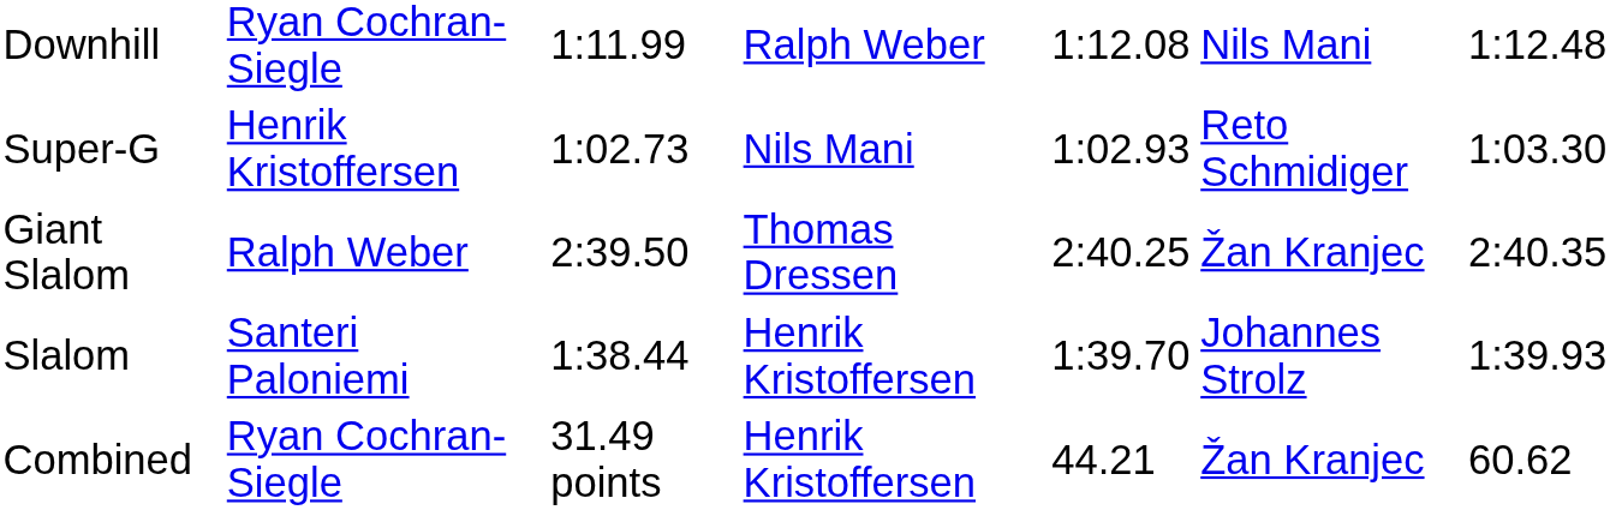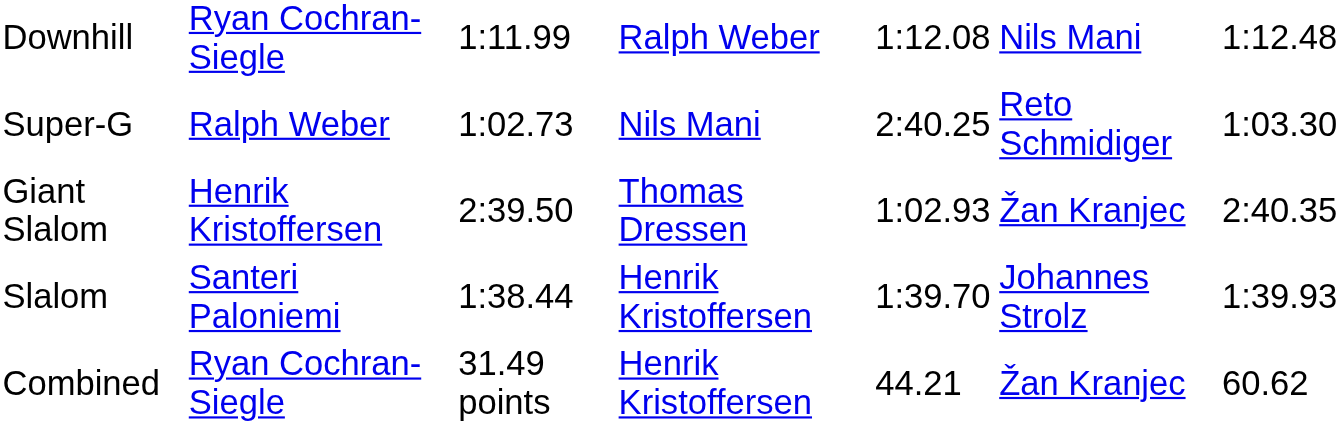 <table>
 <tr>
 <td>Downhill</td>
 <td><a href='#'>Ryan Cochran-Siegle</a><br></td>
 <td>1:11.99</td>
 <td><a href='#'>Ralph Weber</a><br></td>
 <td>1:12.08</td>
 <td><a href='#'>Nils Mani</a><br></td>
 <td>1:12.48</td>
 </tr>
 <tr>
 <td>Super-G</td>
-<td><a href='#'>Henrik Kristoffersen</a><br></td>
+<td><a href='#'>Ralph Weber</a><br></td>
 <td>1:02.73</td>
 <td><a href='#'>Nils Mani</a><br></td>
-<td>1:02.93</td>
+<td>2:40.25</td>
 <td><a href='#'>Reto Schmidiger</a><br></td>
 <td>1:03.30</td>
 </tr>
 <tr>
 <td>Giant Slalom</td>
-<td><a href='#'>Ralph Weber</a><br></td>
+<td><a href='#'>Henrik Kristoffersen</a><br></td>
 <td>2:39.50</td>
 <td><a href='#'>Thomas Dressen</a><br></td>
-<td>2:40.25</td>
+<td>1:02.93</td>
 <td><a href='#'>Žan Kranjec</a><br></td>
 <td>2:40.35</td>
 </tr>
 <tr>
 <td>Slalom</td>
 <td><a href='#'>Santeri Paloniemi</a><br></td>
 <td>1:38.44</td>
 <td><a href='#'>Henrik Kristoffersen</a><br></td>
 <td>1:39.70</td>
 <td><a href='#'>Johannes Strolz</a><br></td>
 <td>1:39.93</td>
 </tr>
 <tr>
 <td>Combined</td>
 <td><a href='#'>Ryan Cochran-Siegle</a><br></td>
 <td>31.49 points</td>
 <td><a href='#'>Henrik Kristoffersen</a><br></td>
 <td>44.21</td>
 <td><a href='#'>Žan Kranjec</a><br></td>
 <td>60.62</td>
 </tr>
 </table>
